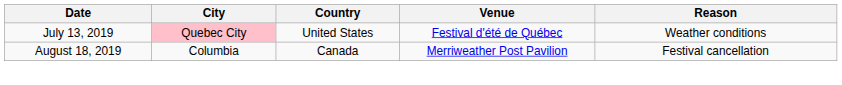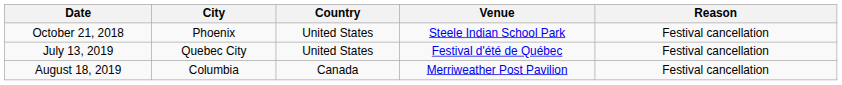 <table class="wikitable" style="text-align:center;">
 <tr>
 <th scope="col" style="width:12em;">Date</th>
 <th scope="col" style="width:10em;">City</th>
 <th scope="col" style="width:10em;">Country</th>
 <th scope="col" style="width:16em;">Venue</th>
 <th scope="col" style="width:20em;">Reason</th>
 </tr>
 <tr>
+<td>October 21, 2018</td>
+<td>Phoenix</td>
+<td>United States</td>
+<td><a href='#'>Steele Indian School Park</a></td>
+<td>Festival cancellation</td>
+</tr>
+<tr>
 <td>July 13, 2019</td>
-<td style="background: pink;">Quebec City</td>
+<td>Quebec City</td>
 <td>United States</td>
 <td><a href='#'>Festival d'été de Québec</a></td>
-<td>Weather conditions</td>
+<td>Festival cancellation</td>
 </tr>
 <tr>
 <td>August 18, 2019</td>
 <td>Columbia</td>
 <td>Canada</td>
 <td><a href='#'>Merriweather Post Pavilion</a></td>
 <td>Festival cancellation</td>
 </tr>
 </table>
